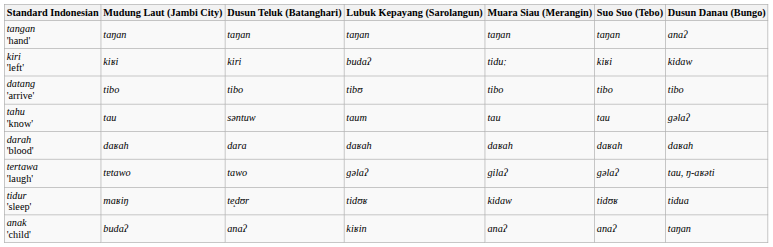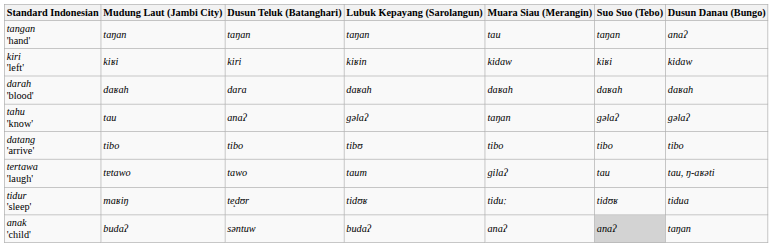 <table class="wikitable" style="text-align: left;">
 <tr>
 <th>Standard Indonesian</th>
 <th>Mudung Laut (Jambi City)</th>
 <th>Dusun Teluk (Batanghari)</th>
 <th>Lubuk Kepayang (Sarolangun)</th>
 <th>Muara Siau (Merangin)</th>
 <th>Suo Suo (Tebo)</th>
 <th>Dusun Danau (Bungo)</th>
 </tr>
 <tr>
 <td><em>tangan</em><br>'hand'</td>
 <td><em>taŋan</em></td>
 <td><em>taŋan</em></td>
 <td><em>taŋan</em></td>
-<td><em>taŋan</em></td>
+<td><em>tau</em></td>
 <td><em>taŋan</em></td>
 <td><em>anaʔ</em></td>
 </tr>
 <tr>
 <td><em>kiri</em><br>'left'</td>
 <td><em>kiʁi</em></td>
 <td><em>kiri</em></td>
-<td><em>budaʔ</em></td>
-<td><em>tiduː</em></td>
+<td><em>kiʁin</em></td>
+<td><em>kidaw</em></td>
 <td><em>kiʁi</em></td>
 <td><em>kidaw</em></td>
+</tr>
+<tr>
+<td><em>darah</em><br>'blood'</td>
+<td><em>daʁah</em></td>
+<td><em>dara</em></td>
+<td><em>daʁah</em></td>
+<td><em>daʁah</em></td>
+<td><em>daʁah</em></td>
+<td><em>daʁah</em></td>
+</tr>
+<tr>
+<td><em>tahu</em><br>'know'</td>
+<td><em>tau</em></td>
+<td><em>anaʔ</em></td>
+<td><em>gəlaʔ</em></td>
+<td><em>taŋan</em></td>
+<td><em>gəlaʔ</em></td>
+<td><em>gəlaʔ</em></td>
 </tr>
 <tr>
 <td><em>datang</em><br>'arrive'</td>
 <td><em>tibo</em></td>
 <td><em>tibo</em></td>
 <td><em>tibʊ</em></td>
 <td><em>tibo</em></td>
 <td><em>tibo</em></td>
 <td><em>tibo</em></td>
 </tr>
 <tr>
-<td><em>tahu</em><br>'know'</td>
-<td><em>tau</em></td>
-<td><em>səntuw</em></td>
-<td><em>taum</em></td>
-<td><em>tau</em></td>
-<td><em>tau</em></td>
-<td><em>gəlaʔ</em></td>
-</tr>
-<tr>
-<td><em>darah</em><br>'blood'</td>
-<td><em>daʁah</em></td>
-<td><em>dara</em></td>
-<td><em>daʁah</em></td>
-<td><em>daʁah</em></td>
-<td><em>daʁah</em></td>
-<td><em>daʁah</em></td>
-</tr>
-<tr>
 <td><em>tertawa</em><br>'laugh'</td>
 <td><em>tɐtawo</em></td>
 <td><em>tawo</em></td>
-<td><em>gəlaʔ</em></td>
+<td><em>taum</em></td>
 <td><em>gilaʔ</em></td>
-<td><em>gəlaʔ</em></td>
+<td><em>tau</em></td>
 <td><em>tau, ŋ-aʁəti</em></td>
 </tr>
 <tr>
 <td><em>tidur</em><br>'sleep'</td>
 <td><em>maʁiŋ</em></td>
 <td><em>te̝dʊr</em></td>
 <td><em>tidʊʁ</em></td>
-<td><em>kidaw</em></td>
+<td><em>tiduː</em></td>
 <td><em>tidʊʁ</em></td>
 <td><em>tidua</em></td>
 </tr>
 <tr>
 <td><em>anak</em><br>'child'</td>
 <td><em>budaʔ</em></td>
+<td><em>səntuw</em></td>
+<td><em>budaʔ</em></td>
 <td><em>anaʔ</em></td>
-<td><em>kiʁin</em></td>
-<td><em>anaʔ</em></td>
-<td><em>anaʔ</em></td>
+<td style="background: lightgrey;"><em>anaʔ</em></td>
 <td><em>taŋan</em></td>
 </tr>
 </table>
